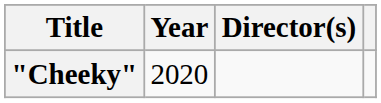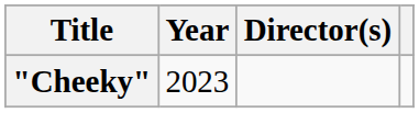 <table class="wikitable plainrowheaders" style="text-align:center">
 <tr>
 <th scope="col">Title</th>
 <th scope="col">Year</th>
 <th scope="col">Director(s)</th>
 <th scope="col"></th>
 </tr>
 <tr>
 <th scope="row">"Cheeky"</th>
-<td>2020</td>
+<td>2023</td>
 <td></td>
 <td></td>
 </tr>
 </table>
